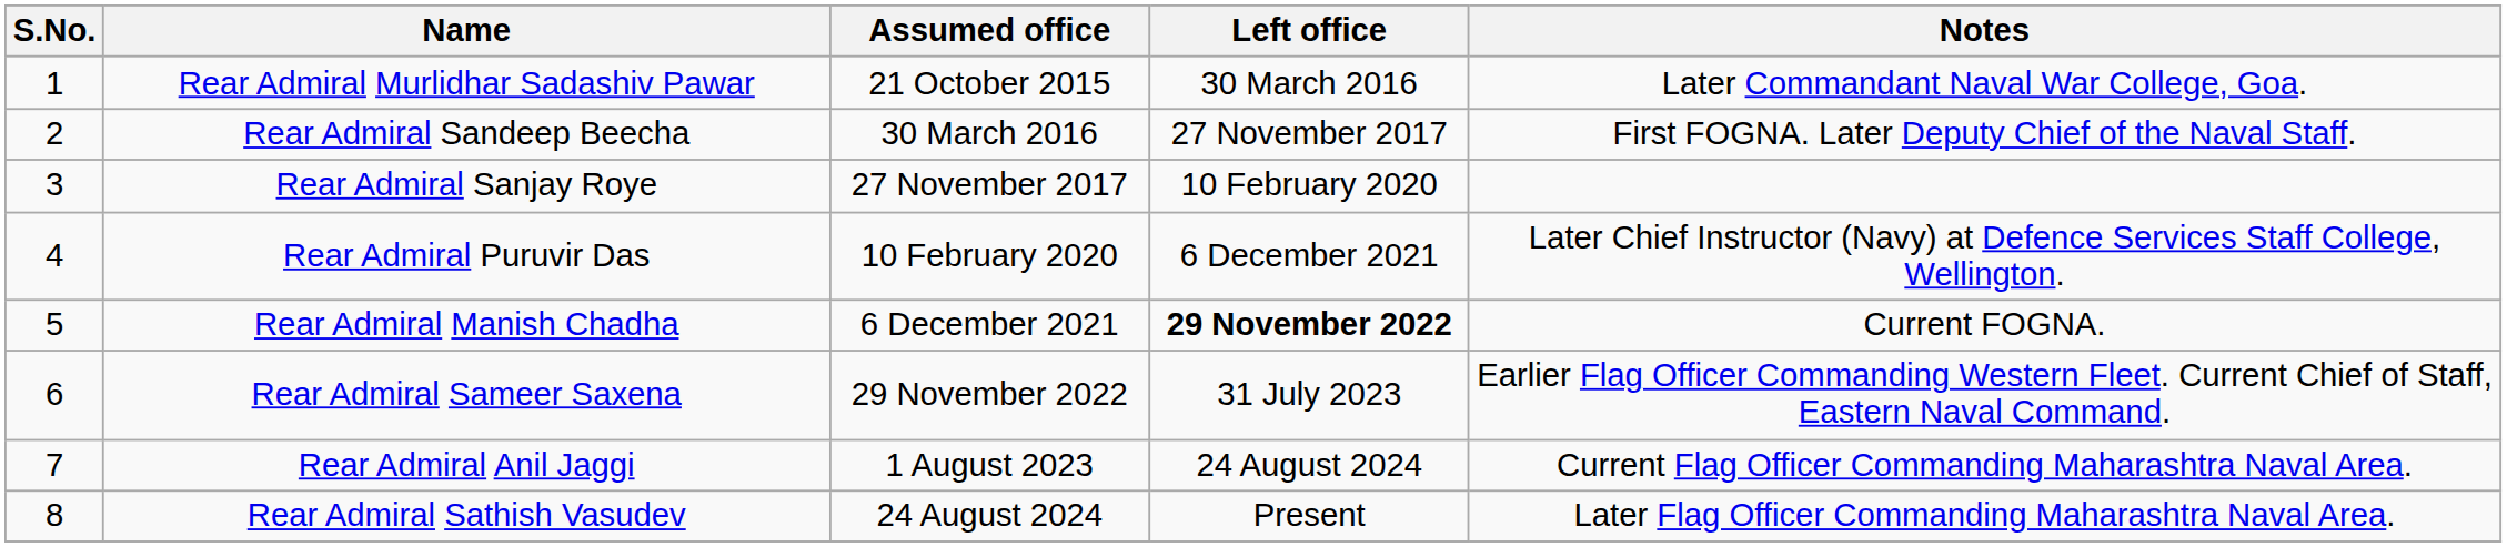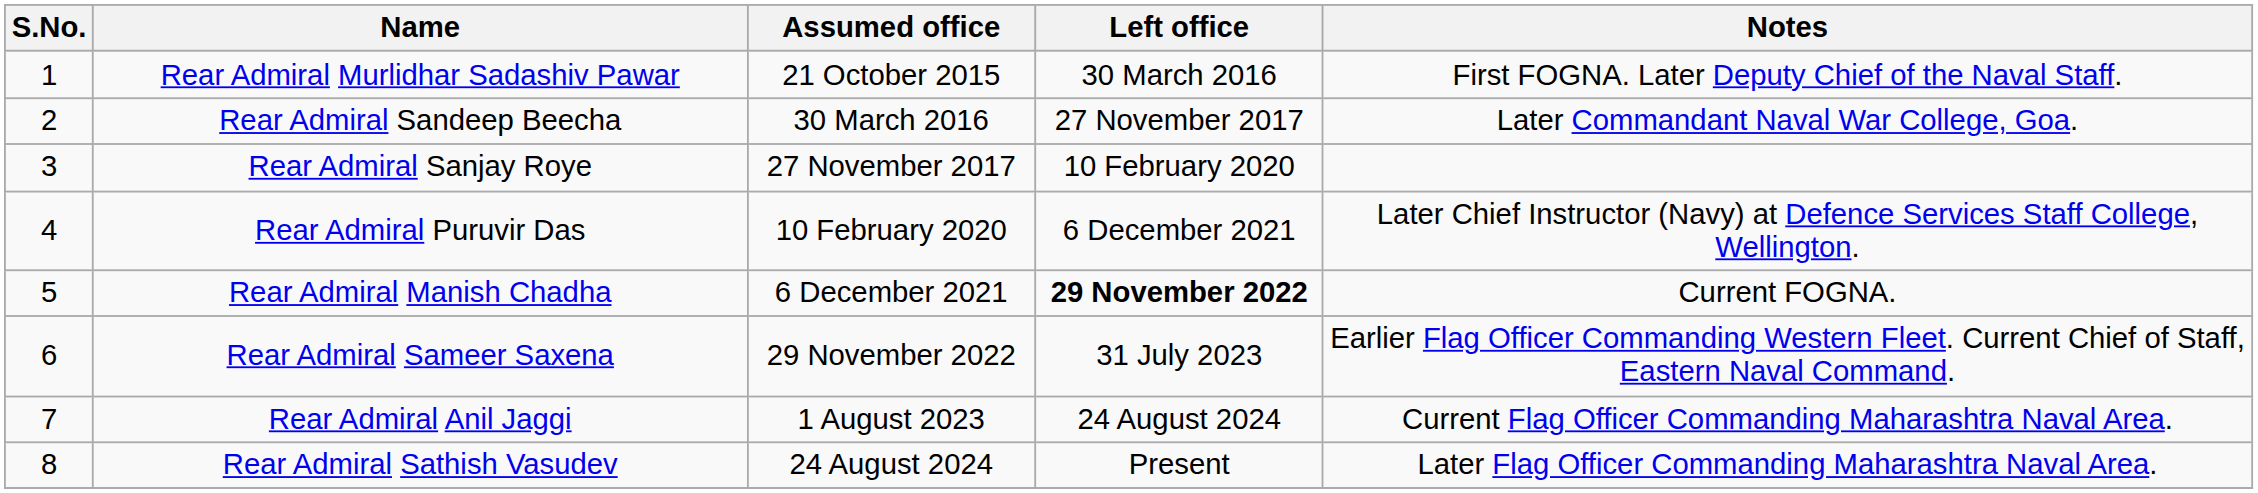 <table class="wikitable" style="text-align:center">
 <tr style="background:#cccccc">
 <th scope="col" style="width: 20px;">S.No.</th>
 <th scope="col" style="width: 350px;">Name</th>
 <th scope="col" style="width: 150px;">Assumed office</th>
 <th scope="col" style="width: 150px;">Left office</th>
 <th scope="col" style="width: 500px;">Notes</th>
 </tr>
 <tr>
 <td>1</td>
 <td><a href='#'>Rear Admiral</a> <a href='#'>Murlidhar Sadashiv Pawar</a> </td>
 <td>21 October 2015</td>
 <td>30 March 2016</td>
-<td>Later <a href='#'>Commandant Naval War College, Goa</a>.</td>
+<td>First FOGNA. Later <a href='#'>Deputy Chief of the Naval Staff</a>.</td>
 </tr>
 <tr>
 <td>2</td>
 <td><a href='#'>Rear Admiral</a> Sandeep Beecha</td>
 <td>30 March 2016</td>
 <td>27 November 2017</td>
-<td>First FOGNA. Later <a href='#'>Deputy Chief of the Naval Staff</a>.</td>
+<td>Later <a href='#'>Commandant Naval War College, Goa</a>.</td>
 </tr>
 <tr>
 <td>3</td>
 <td><a href='#'>Rear Admiral</a> Sanjay Roye </td>
 <td>27 November 2017</td>
 <td>10 February 2020</td>
 <td></td>
 </tr>
 <tr>
 <td>4</td>
 <td><a href='#'>Rear Admiral</a> Puruvir Das </td>
 <td>10 February 2020</td>
 <td>6 December 2021</td>
 <td>Later Chief Instructor (Navy) at <a href='#'>Defence Services Staff College</a>, <a href='#'>Wellington</a>.</td>
 </tr>
 <tr>
 <td>5</td>
 <td><a href='#'>Rear Admiral</a> <a href='#'>Manish Chadha</a> </td>
 <td>6 December 2021</td>
 <td><strong>29 November 2022</strong></td>
 <td>Current FOGNA.</td>
 </tr>
 <tr>
 <td>6</td>
 <td><a href='#'>Rear Admiral</a> <a href='#'>Sameer Saxena</a> </td>
 <td>29 November 2022</td>
 <td>31 July 2023</td>
 <td>Earlier <a href='#'>Flag Officer Commanding Western Fleet</a>. Current Chief of Staff, <a href='#'>Eastern Naval Command</a>.</td>
 </tr>
 <tr>
 <td>7</td>
 <td><a href='#'>Rear Admiral</a> <a href='#'>Anil Jaggi</a></td>
 <td>1 August 2023</td>
 <td>24 August 2024</td>
 <td>Current <a href='#'>Flag Officer Commanding Maharashtra Naval Area</a>.</td>
 </tr>
 <tr>
 <td>8</td>
 <td><a href='#'>Rear Admiral</a> <a href='#'>Sathish Vasudev</a> </td>
 <td>24 August 2024</td>
 <td>Present</td>
 <td>Later <a href='#'>Flag Officer Commanding Maharashtra Naval Area</a>.</td>
 </tr>
 <tr>
 </tr>
 </table>
